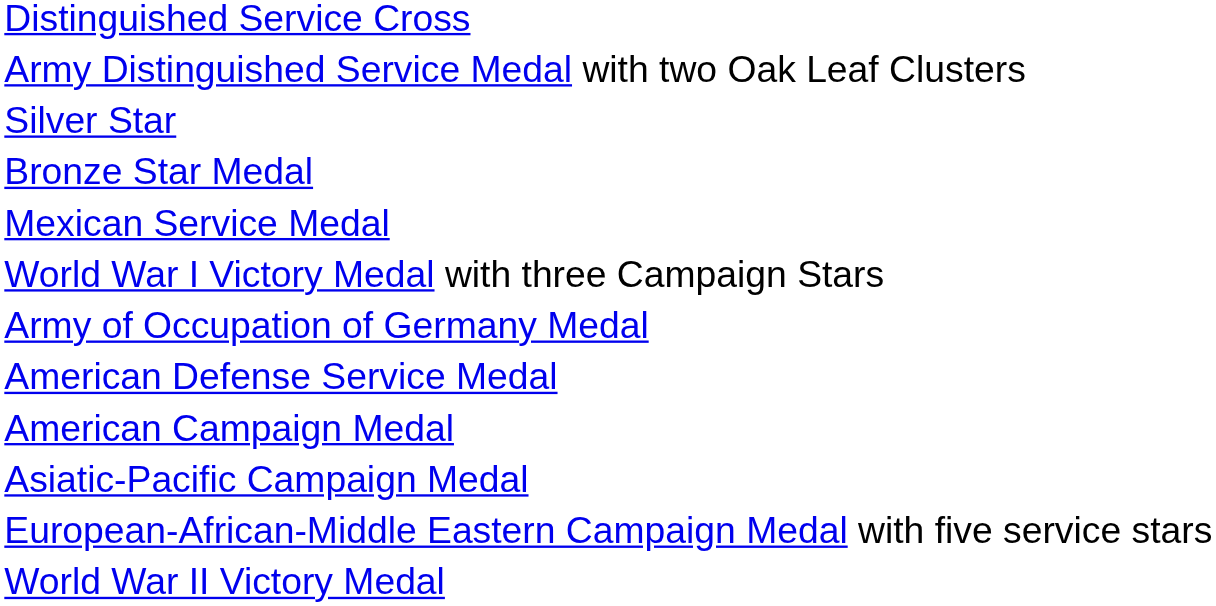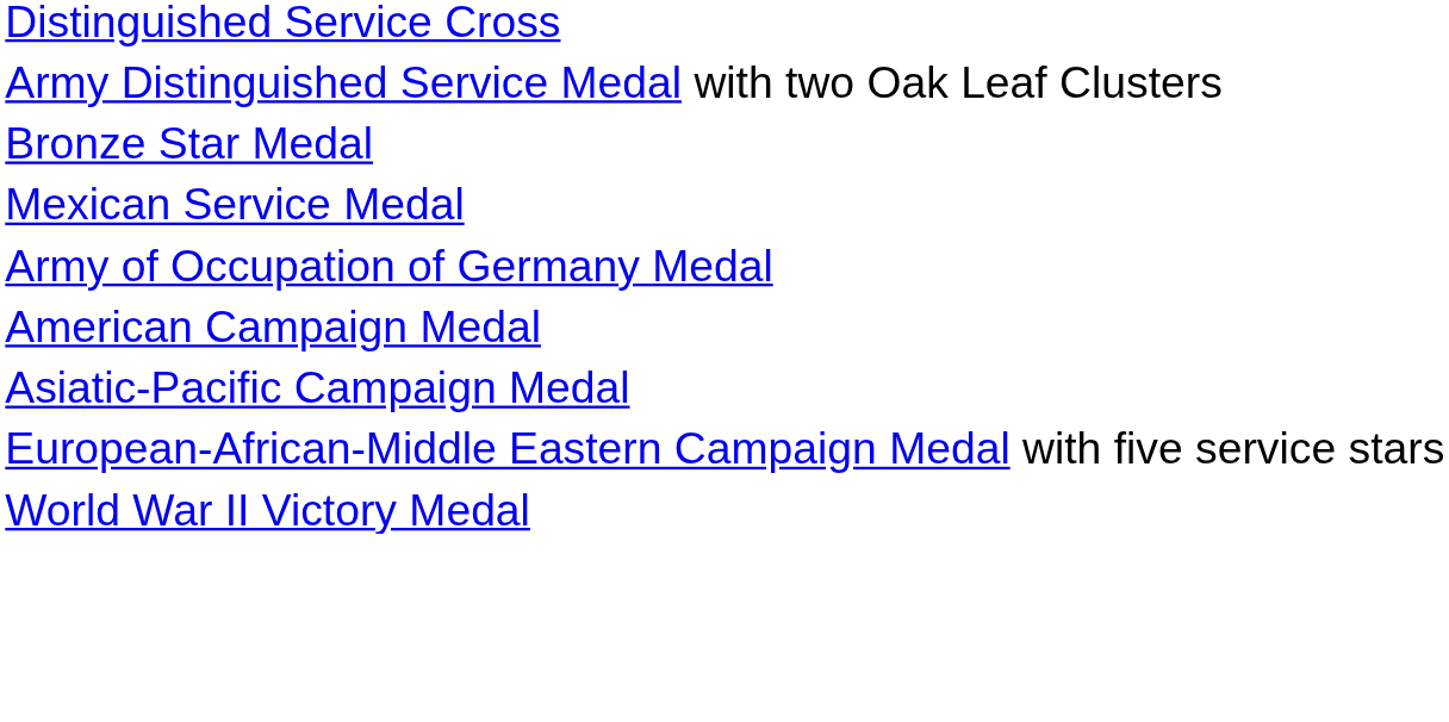 <table>
 <tr>
 <td></td>
 <td><a href='#'>Distinguished Service Cross</a></td>
 </tr>
 <tr>
 <td></td>
 <td><a href='#'>Army Distinguished Service Medal</a> with two Oak Leaf Clusters</td>
 </tr>
 <tr>
 <td></td>
-<td><a href='#'>Silver Star</a></td>
-</tr>
-<tr>
-<td></td>
 <td><a href='#'>Bronze Star Medal</a></td>
 </tr>
 <tr>
 <td></td>
 <td><a href='#'>Mexican Service Medal</a></td>
 </tr>
 <tr>
 <td></td>
-<td><a href='#'>World War I Victory Medal</a> with three Campaign Stars</td>
-</tr>
-<tr>
-<td></td>
 <td><a href='#'>Army of Occupation of Germany Medal</a></td>
-</tr>
-<tr>
-<td></td>
-<td><a href='#'>American Defense Service Medal</a></td>
 </tr>
 <tr>
 <td></td>
 <td><a href='#'>American Campaign Medal</a></td>
 </tr>
 <tr>
 <td></td>
 <td><a href='#'>Asiatic-Pacific Campaign Medal</a></td>
 </tr>
 <tr>
 <td></td>
 <td><a href='#'>European-African-Middle Eastern Campaign Medal</a> with five service stars</td>
 </tr>
 <tr>
 <td></td>
 <td><a href='#'>World War II Victory Medal</a></td>
 </tr>
 </table>
